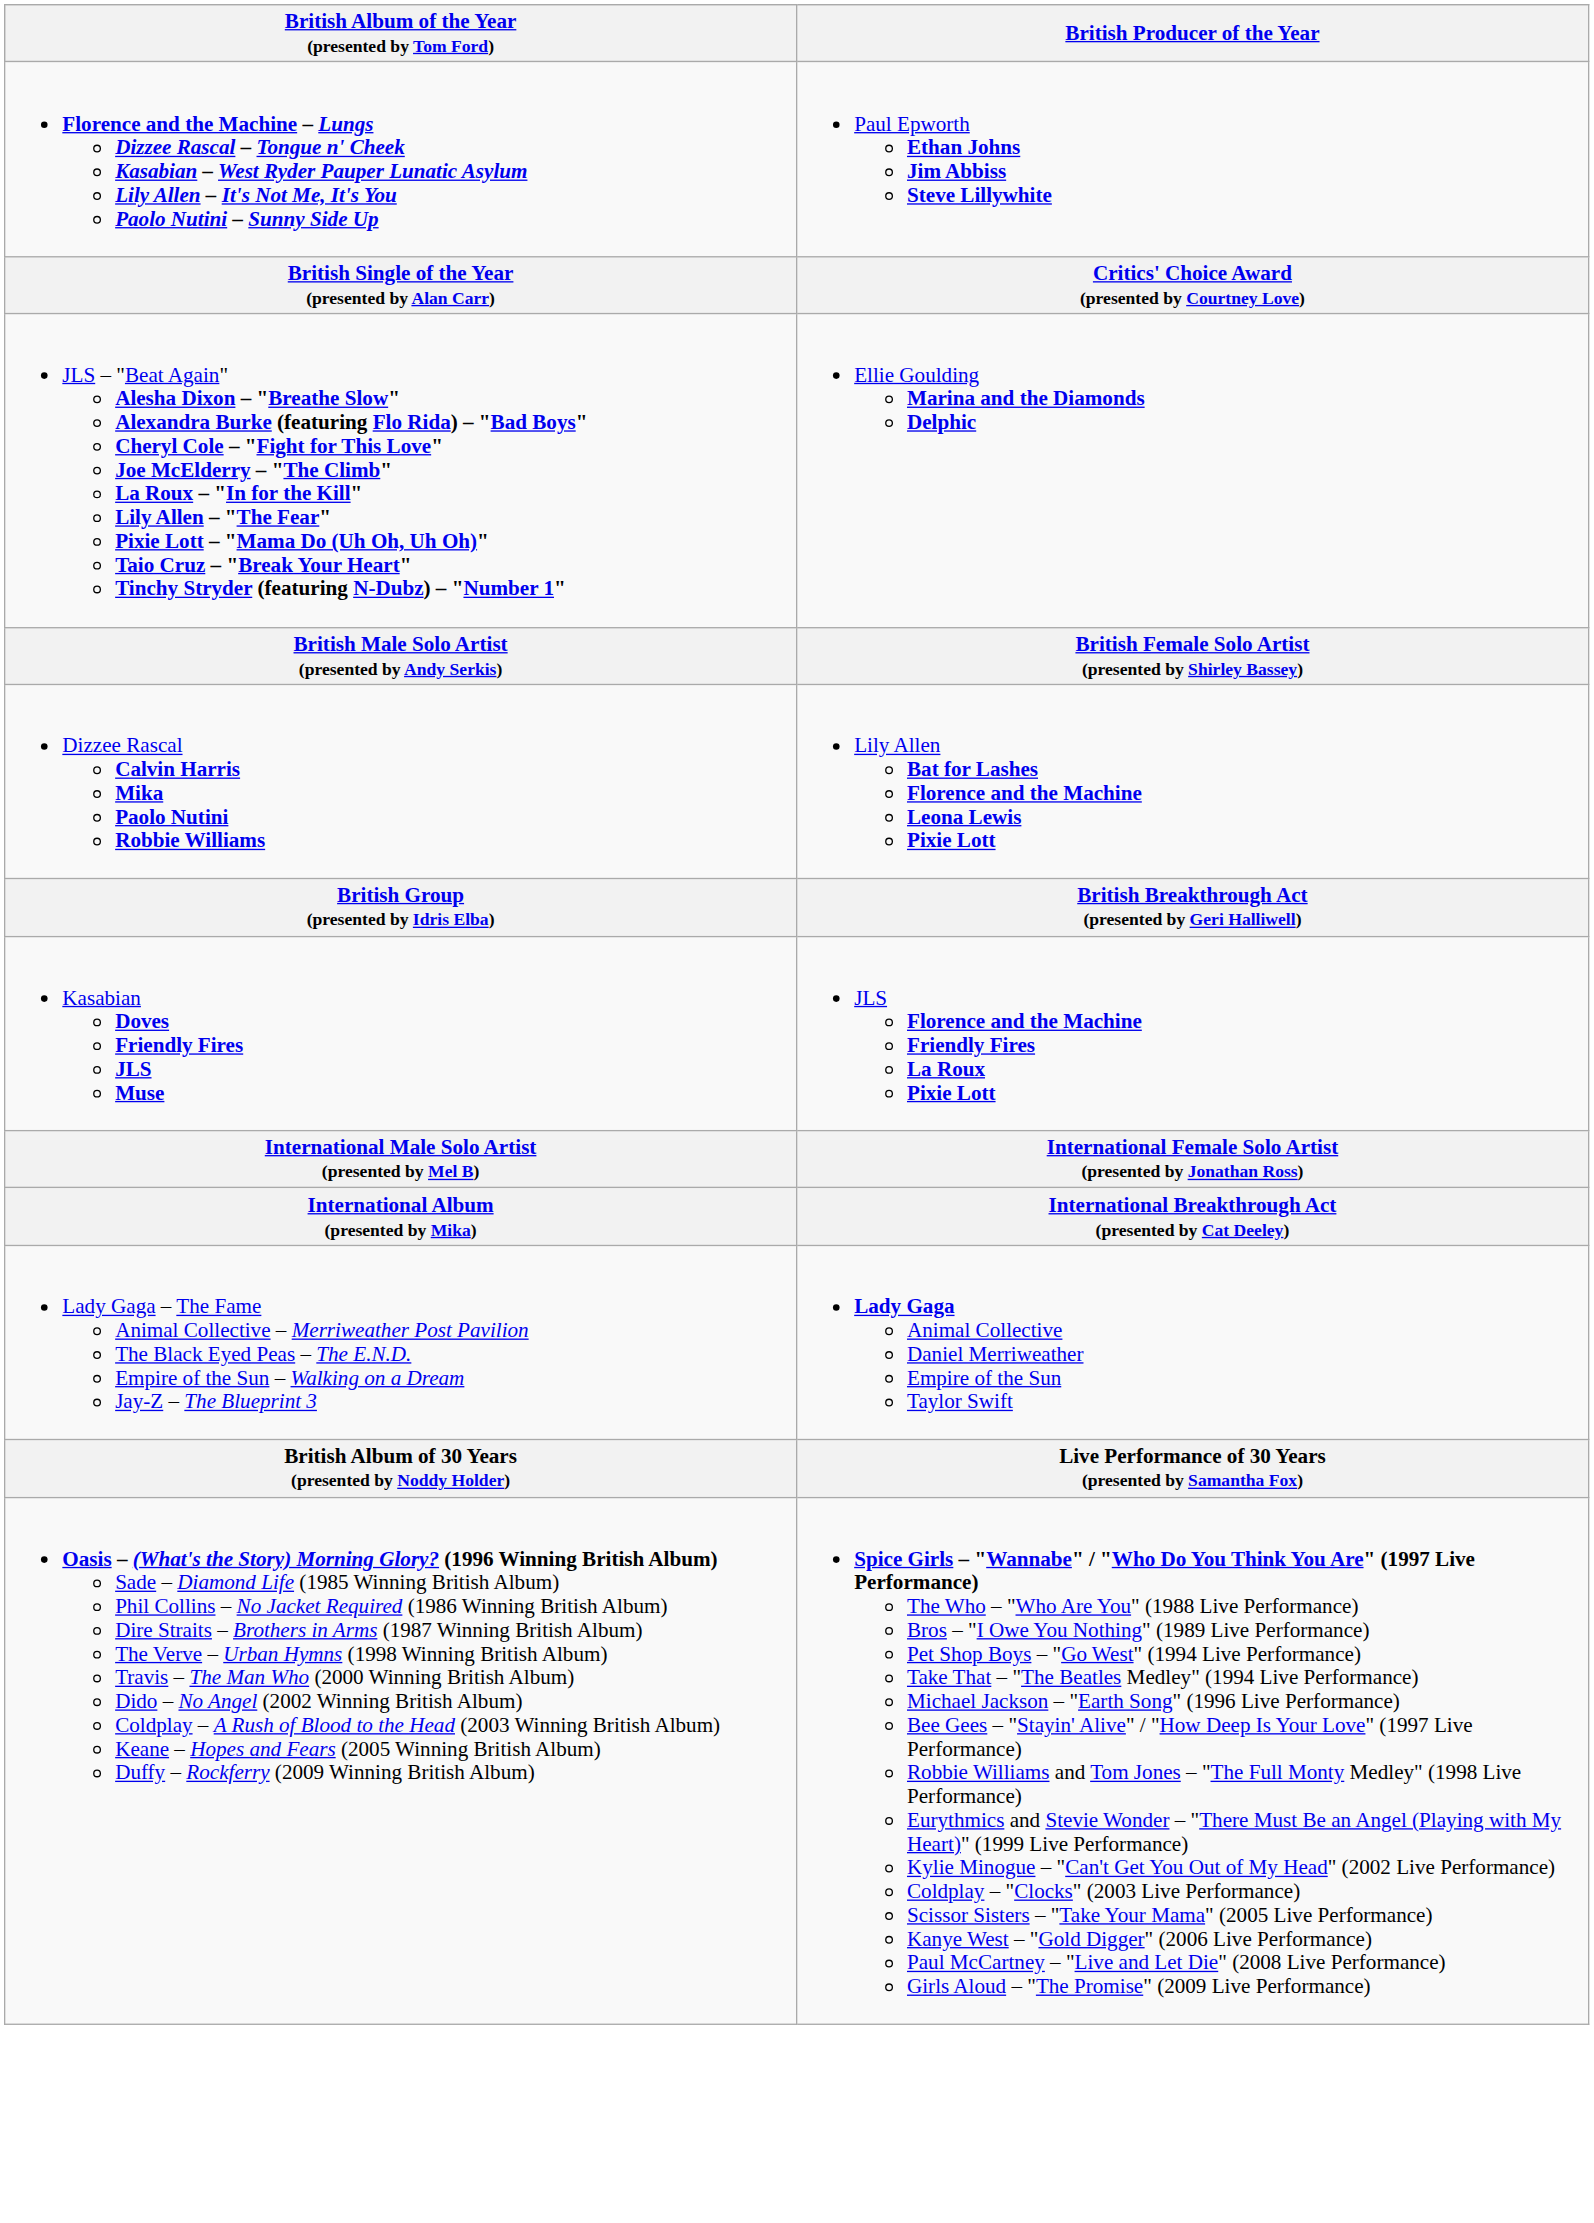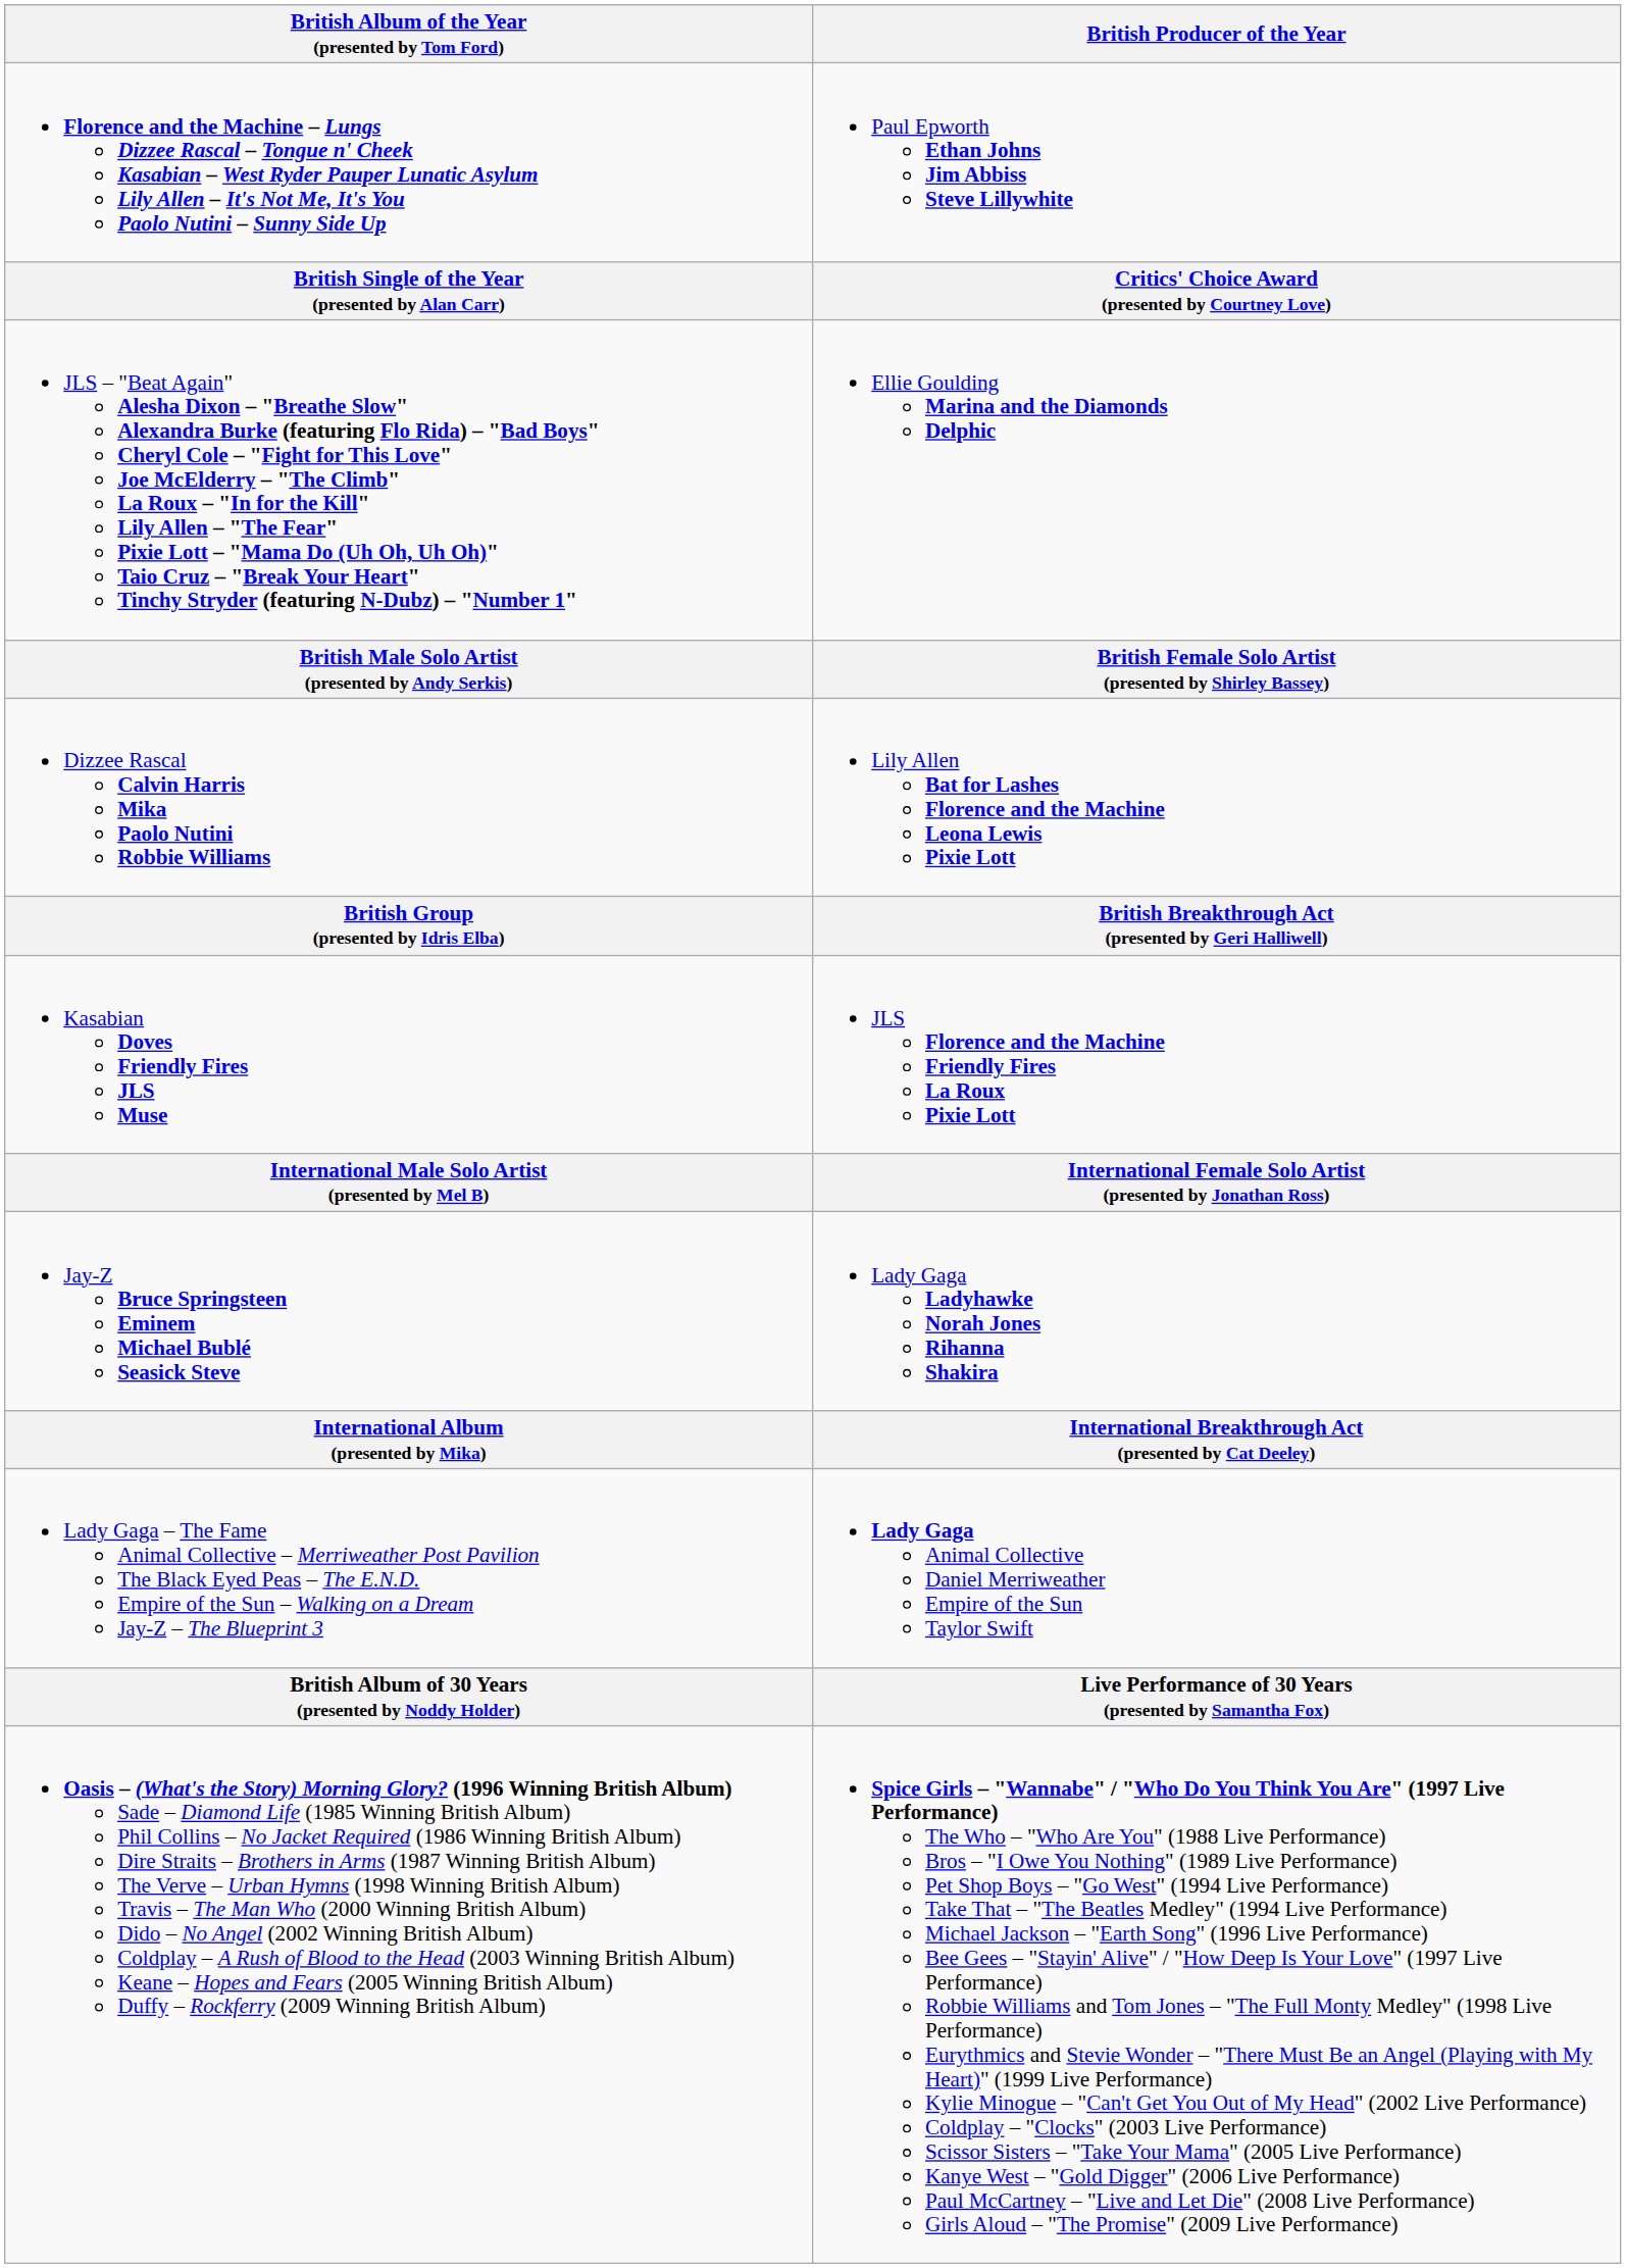 <table class="wikitable" style="width:95%">
 <tr bgcolor="#bebebe">
 <th width="50%"><a href='#'>British Album of the Year</a><br><small>(presented by <a href='#'>Tom Ford</a>)</small></th>
 <th width="50%"><a href='#'>British Producer of the Year</a></th>
 </tr>
 <tr>
 <td valign="top"><br><ul><li><strong><a href='#'>Florence and the Machine</a> – <em><a href='#'>Lungs</a><strong><em><ul><li><a href='#'>Dizzee Rascal</a> – </em><a href='#'>Tongue n' Cheek</a><em></li><li><a href='#'>Kasabian</a> – </em><a href='#'>West Ryder Pauper Lunatic Asylum</a><em></li><li><a href='#'>Lily Allen</a> – </em><a href='#'>It's Not Me, It's You</a><em></li><li><a href='#'>Paolo Nutini</a> – </em><a href='#'>Sunny Side Up</a><em></li></ul></li></ul></td>
 <td valign="top"><br><ul><li></strong><a href='#'>Paul Epworth</a><strong><ul><li><a href='#'>Ethan Johns</a></li><li><a href='#'>Jim Abbiss</a></li><li><a href='#'>Steve Lillywhite</a></li></ul></li></ul></td>
 </tr>
 <tr>
 <th width="50%"><a href='#'>British Single of the Year</a><br><small>(presented by <a href='#'>Alan Carr</a>)</small></th>
 <th width="50%"><a href='#'>Critics' Choice Award</a><br><small>(presented by <a href='#'>Courtney Love</a>)</small></th>
 </tr>
 <tr>
 <td valign="top"><br><ul><li></strong><a href='#'>JLS</a> – "<a href='#'>Beat Again</a>"<strong><ul><li><a href='#'>Alesha Dixon</a> – "<a href='#'>Breathe Slow</a>"</li><li><a href='#'>Alexandra Burke</a> (featuring <a href='#'>Flo Rida</a>) – "<a href='#'>Bad Boys</a>"</li><li><a href='#'>Cheryl Cole</a> – "<a href='#'>Fight for This Love</a>"</li><li><a href='#'>Joe McElderry</a> – "<a href='#'>The Climb</a>"</li><li><a href='#'>La Roux</a> – "<a href='#'>In for the Kill</a>"</li><li><a href='#'>Lily Allen</a> – "<a href='#'>The Fear</a>"</li><li><a href='#'>Pixie Lott</a> – "<a href='#'>Mama Do (Uh Oh, Uh Oh)</a>"</li><li><a href='#'>Taio Cruz</a> – "<a href='#'>Break Your Heart</a>"</li><li><a href='#'>Tinchy Stryder</a> (featuring <a href='#'>N-Dubz</a>) – "<a href='#'>Number 1</a>"</li></ul></li></ul></td>
 <td valign="top"><br><ul><li></strong><a href='#'>Ellie Goulding</a><strong><ul><li><a href='#'>Marina and the Diamonds</a></li><li><a href='#'>Delphic</a></li></ul></li></ul></td>
 </tr>
 <tr>
 <th width="50%"><a href='#'>British Male Solo Artist</a><br><small>(presented by <a href='#'>Andy Serkis</a>)</small></th>
 <th width="50%"><a href='#'>British Female Solo Artist</a><br><small>(presented by <a href='#'>Shirley Bassey</a>)</small></th>
 </tr>
 <tr>
 <td valign="top"><br><ul><li></strong><a href='#'>Dizzee Rascal</a><strong><ul><li><a href='#'>Calvin Harris</a></li><li><a href='#'>Mika</a></li><li><a href='#'>Paolo Nutini</a></li><li><a href='#'>Robbie Williams</a></li></ul></li></ul></td>
 <td valign="top"><br><ul><li></strong><a href='#'>Lily Allen</a><strong><ul><li><a href='#'>Bat for Lashes</a></li><li><a href='#'>Florence and the Machine</a></li><li><a href='#'>Leona Lewis</a></li><li><a href='#'>Pixie Lott</a></li></ul></li></ul></td>
 </tr>
 <tr>
 <th width="50%"><a href='#'>British Group</a><br><small>(presented by <a href='#'>Idris Elba</a>)</small></th>
 <th width="50%"><a href='#'>British Breakthrough Act</a><br><small>(presented by <a href='#'>Geri Halliwell</a>)</small></th>
 </tr>
 <tr>
 <td valign="top"><br><ul><li></strong><a href='#'>Kasabian</a><strong><ul><li><a href='#'>Doves</a></li><li><a href='#'>Friendly Fires</a></li><li><a href='#'>JLS</a></li><li><a href='#'>Muse</a></li></ul></li></ul></td>
 <td valign="top"><br><ul><li></strong><a href='#'>JLS</a><strong><ul><li><a href='#'>Florence and the Machine</a></li><li><a href='#'>Friendly Fires</a></li><li><a href='#'>La Roux</a></li><li><a href='#'>Pixie Lott</a></li></ul></li></ul></td>
 </tr>
 <tr>
 <th width="50%"><a href='#'>International Male Solo Artist</a><br><small>(presented by <a href='#'>Mel B</a>)</small></th>
 <th width="50%"><a href='#'>International Female Solo Artist</a><br><small>(presented by <a href='#'>Jonathan Ross</a>)</small></th>
 </tr>
 <tr>
+<td valign="top"><br><ul><li></strong><a href='#'>Jay-Z</a><strong><ul><li><a href='#'>Bruce Springsteen</a></li><li><a href='#'>Eminem</a></li><li><a href='#'>Michael Bublé</a></li><li><a href='#'>Seasick Steve</a></li></ul></li></ul></td>
+<td valign="top"><br><ul><li></strong><a href='#'>Lady Gaga</a><strong><ul><li><a href='#'>Ladyhawke</a></li><li><a href='#'>Norah Jones</a></li><li><a href='#'>Rihanna</a></li><li><a href='#'>Shakira</a></li></ul></li></ul></td>
+</tr>
+<tr>
 <th width="50%"><a href='#'>International Album</a><br><small>(presented by <a href='#'>Mika</a>)</small></th>
 <th width="50%"><a href='#'>International Breakthrough Act</a><br><small>(presented by <a href='#'>Cat Deeley</a>)</small></th>
 </tr>
 <tr>
 <td valign="top"><br><ul><li></strong><a href='#'>Lady Gaga</a> – </em><a href='#'>The Fame</a></em></strong><ul><li><a href='#'>Animal Collective</a> – <em><a href='#'>Merriweather Post Pavilion</a></em></li><li><a href='#'>The Black Eyed Peas</a> – <em><a href='#'>The E.N.D.</a></em></li><li><a href='#'>Empire of the Sun</a> – <em><a href='#'>Walking on a Dream</a></em></li><li><a href='#'>Jay-Z</a> – <em><a href='#'>The Blueprint 3</a></em></li></ul></li></ul></td>
 <td valign="top"><br><ul><li><strong><a href='#'>Lady Gaga</a></strong><ul><li><a href='#'>Animal Collective</a></li><li><a href='#'>Daniel Merriweather</a></li><li><a href='#'>Empire of the Sun</a></li><li><a href='#'>Taylor Swift</a></li></ul></li></ul></td>
 </tr>
 <tr>
 <th width="50%">British Album of 30 Years<br><small>(presented by <a href='#'>Noddy Holder</a>)</small></th>
 <th width="50%">Live Performance of 30 Years<br><small>(presented by <a href='#'>Samantha Fox</a>)</small></th>
 </tr>
 <tr>
 <td valign="top"><br><ul><li><strong><a href='#'>Oasis</a> – <em><a href='#'>(What's the Story) Morning Glory?</a></em> (1996 Winning British Album)</strong><ul><li><a href='#'>Sade</a> – <em><a href='#'>Diamond Life</a></em> (1985 Winning British Album)</li><li><a href='#'>Phil Collins</a> – <em><a href='#'>No Jacket Required</a></em> (1986 Winning British Album)</li><li><a href='#'>Dire Straits</a> – <em><a href='#'>Brothers in Arms</a></em> (1987 Winning British Album)</li><li><a href='#'>The Verve</a> – <em><a href='#'>Urban Hymns</a></em> (1998 Winning British Album)</li><li><a href='#'>Travis</a> – <em><a href='#'>The Man Who</a></em> (2000 Winning British Album)</li><li><a href='#'>Dido</a> – <em><a href='#'>No Angel</a></em> (2002 Winning British Album)</li><li><a href='#'>Coldplay</a> – <em><a href='#'>A Rush of Blood to the Head</a></em> (2003 Winning British Album)</li><li><a href='#'>Keane</a> – <em><a href='#'>Hopes and Fears</a></em> (2005 Winning British Album)</li><li><a href='#'>Duffy</a> – <em><a href='#'>Rockferry</a></em> (2009 Winning British Album)</li></ul></li></ul></td>
 <td valign="top"><br><ul><li><strong><a href='#'>Spice Girls</a> – "<a href='#'>Wannabe</a>" / "<a href='#'>Who Do You Think You Are</a>" (1997 Live Performance)</strong><ul><li><a href='#'>The Who</a> – "<a href='#'>Who Are You</a>" (1988 Live Performance)</li><li><a href='#'>Bros</a> – "<a href='#'>I Owe You Nothing</a>" (1989 Live Performance)</li><li><a href='#'>Pet Shop Boys</a> – "<a href='#'>Go West</a>" (1994 Live Performance)</li><li><a href='#'>Take That</a> – "<a href='#'>The Beatles</a> Medley" (1994 Live Performance)</li><li><a href='#'>Michael Jackson</a> – "<a href='#'>Earth Song</a>" (1996 Live Performance)</li><li><a href='#'>Bee Gees</a> – "<a href='#'>Stayin' Alive</a>" / "<a href='#'>How Deep Is Your Love</a>" (1997 Live Performance)</li><li><a href='#'>Robbie Williams</a> and <a href='#'>Tom Jones</a> – "<a href='#'>The Full Monty</a> Medley" (1998 Live Performance)</li><li><a href='#'>Eurythmics</a> and <a href='#'>Stevie Wonder</a> – "<a href='#'>There Must Be an Angel (Playing with My Heart)</a>" (1999 Live Performance)</li><li><a href='#'>Kylie Minogue</a> – "<a href='#'>Can't Get You Out of My Head</a>" (2002 Live Performance)</li><li><a href='#'>Coldplay</a> – "<a href='#'>Clocks</a>" (2003 Live Performance)</li><li><a href='#'>Scissor Sisters</a> – "<a href='#'>Take Your Mama</a>" (2005 Live Performance)</li><li><a href='#'>Kanye West</a> – "<a href='#'>Gold Digger</a>" (2006 Live Performance)</li><li><a href='#'>Paul McCartney</a> – "<a href='#'>Live and Let Die</a>" (2008 Live Performance)</li><li><a href='#'>Girls Aloud</a> – "<a href='#'>The Promise</a>" (2009 Live Performance)</li></ul></li></ul></td>
 </tr>
 </table>
